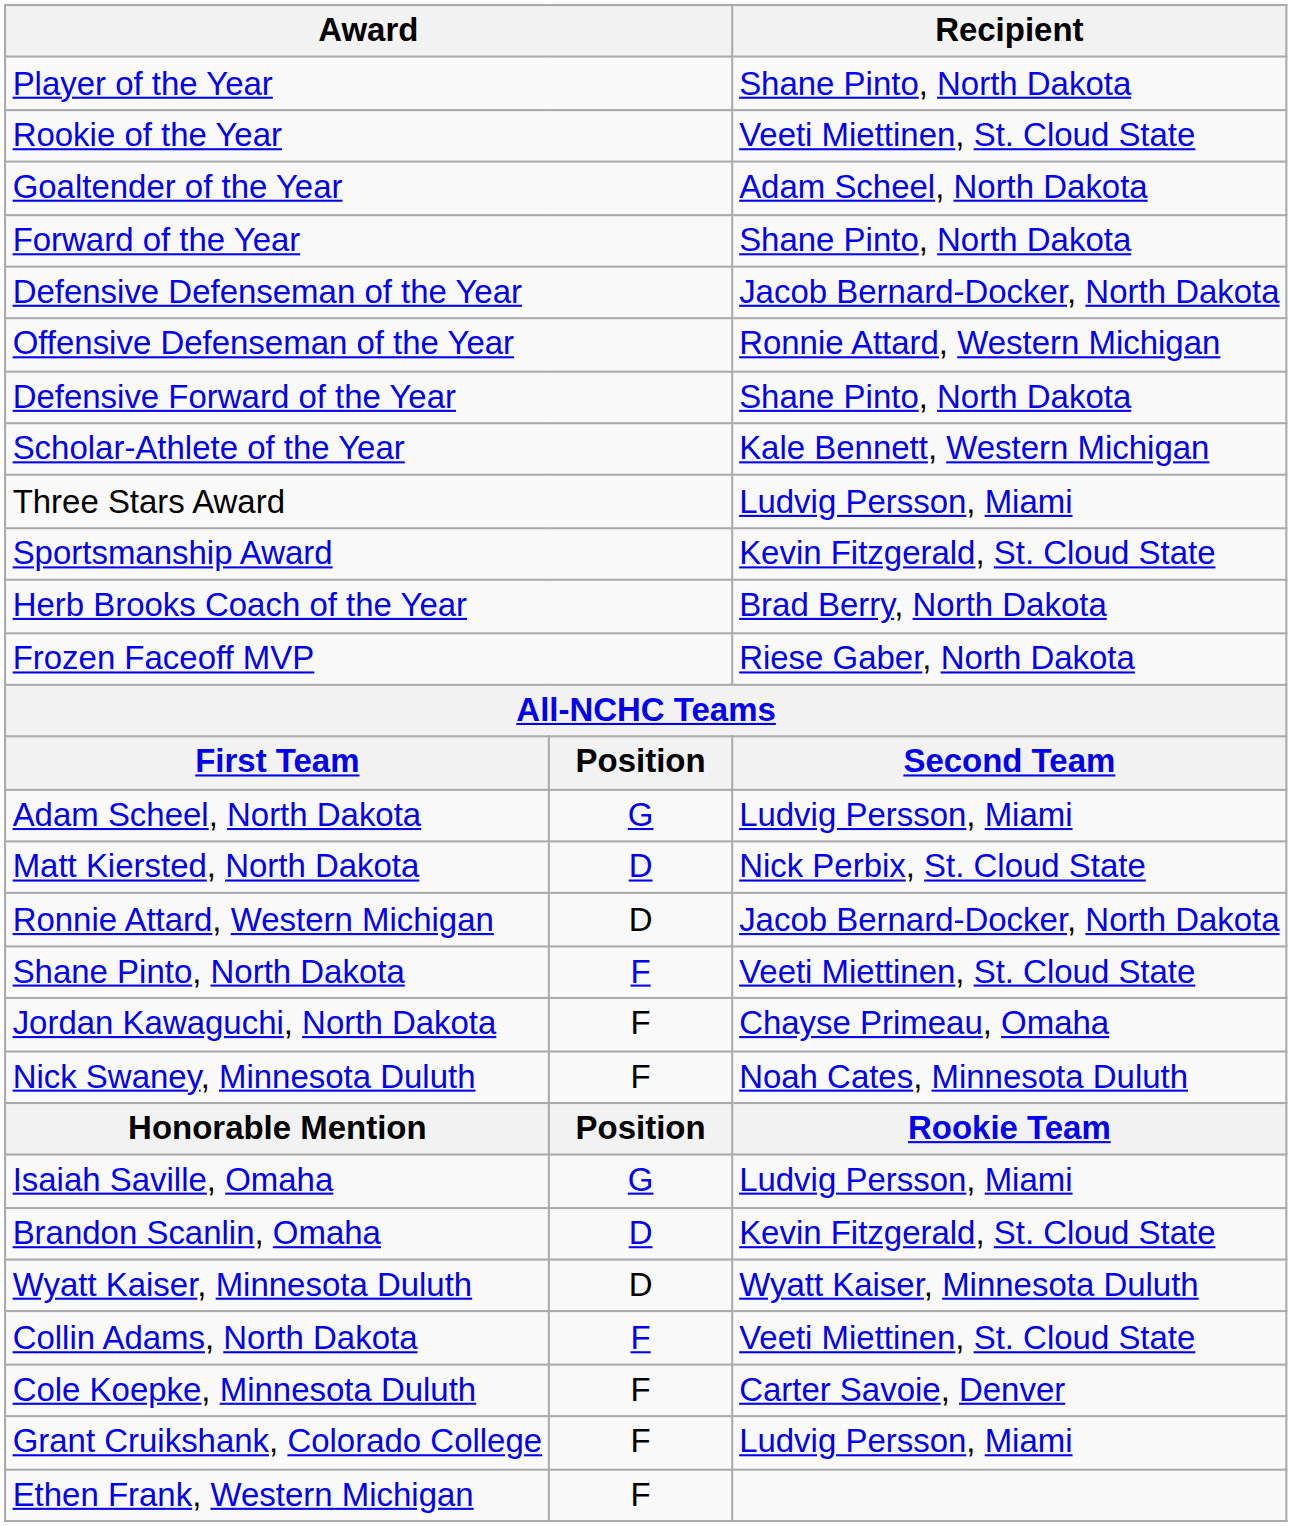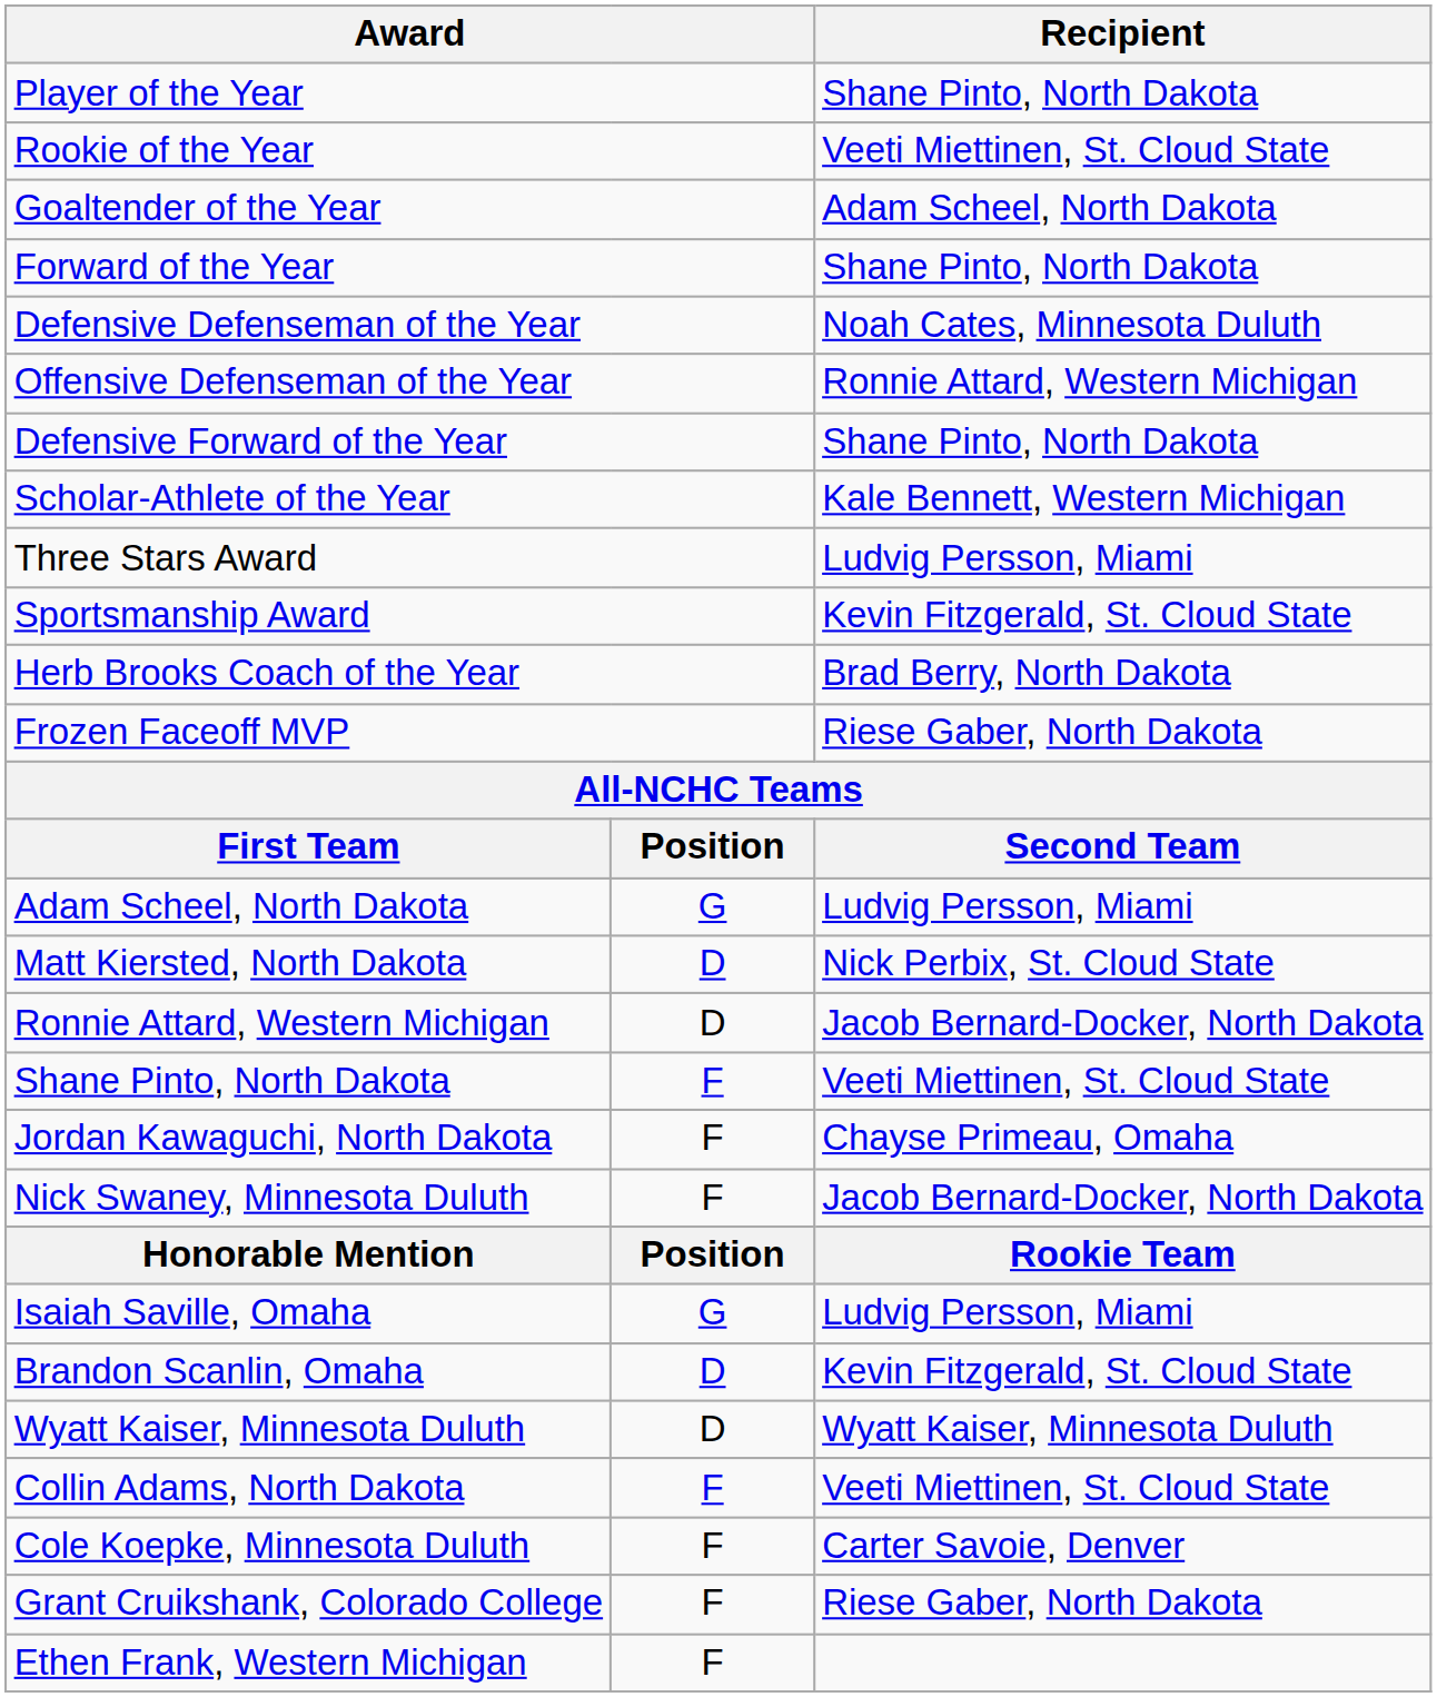 <table class="wikitable">
 <tr>
 <th colspan=2>Award</th>
 <th>Recipient</th>
 </tr>
 <tr>
 <td colspan=2><a href='#'>Player of the Year</a></td>
 <td><a href='#'>Shane Pinto</a>, <a href='#'>North Dakota</a></td>
 </tr>
 <tr>
 <td colspan=2><a href='#'>Rookie of the Year</a></td>
 <td><a href='#'>Veeti Miettinen</a>, <a href='#'>St. Cloud State</a></td>
 </tr>
 <tr>
 <td colspan=2><a href='#'>Goaltender of the Year</a></td>
 <td><a href='#'>Adam Scheel</a>, <a href='#'>North Dakota</a></td>
 </tr>
 <tr>
 <td colspan=2><a href='#'>Forward of the Year</a></td>
 <td><a href='#'>Shane Pinto</a>, <a href='#'>North Dakota</a></td>
 </tr>
 <tr>
 <td colspan=2><a href='#'>Defensive Defenseman of the Year</a></td>
-<td><a href='#'>Jacob Bernard-Docker</a>, <a href='#'>North Dakota</a></td>
+<td><a href='#'>Noah Cates</a>, <a href='#'>Minnesota Duluth</a></td>
 </tr>
 <tr>
 <td colspan=2><a href='#'>Offensive Defenseman of the Year</a></td>
 <td><a href='#'>Ronnie Attard</a>, <a href='#'>Western Michigan</a></td>
 </tr>
 <tr>
 <td colspan=2><a href='#'>Defensive Forward of the Year</a></td>
 <td><a href='#'>Shane Pinto</a>, <a href='#'>North Dakota</a></td>
 </tr>
 <tr>
 <td colspan=2><a href='#'>Scholar-Athlete of the Year</a></td>
 <td><a href='#'>Kale Bennett</a>, <a href='#'>Western Michigan</a></td>
 </tr>
 <tr>
 <td colspan=2>Three Stars Award</td>
 <td><a href='#'>Ludvig Persson</a>, <a href='#'>Miami</a></td>
 </tr>
 <tr>
 <td colspan=2><a href='#'>Sportsmanship Award</a></td>
 <td><a href='#'>Kevin Fitzgerald</a>, <a href='#'>St. Cloud State</a></td>
 </tr>
 <tr>
 <td colspan=2><a href='#'>Herb Brooks Coach of the Year</a></td>
 <td><a href='#'>Brad Berry</a>, <a href='#'>North Dakota</a></td>
 </tr>
 <tr>
 <td colspan=2><a href='#'>Frozen Faceoff MVP</a></td>
 <td><a href='#'>Riese Gaber</a>, <a href='#'>North Dakota</a></td>
 </tr>
 <tr>
 <th colspan=3><a href='#'>All-NCHC Teams</a></th>
 </tr>
 <tr>
 <th><a href='#'>First Team</a></th>
 <th>  Position  </th>
 <th><a href='#'>Second Team</a></th>
 </tr>
 <tr>
 <td><a href='#'>Adam Scheel</a>, <a href='#'>North Dakota</a></td>
 <td align=center><a href='#'>G</a></td>
 <td><a href='#'>Ludvig Persson</a>, <a href='#'>Miami</a></td>
 </tr>
 <tr>
 <td><a href='#'>Matt Kiersted</a>, <a href='#'>North Dakota</a></td>
 <td align=center><a href='#'>D</a></td>
 <td><a href='#'>Nick Perbix</a>, <a href='#'>St. Cloud State</a></td>
 </tr>
 <tr>
 <td><a href='#'>Ronnie Attard</a>, <a href='#'>Western Michigan</a></td>
 <td align=center>D</td>
 <td><a href='#'>Jacob Bernard-Docker</a>, <a href='#'>North Dakota</a></td>
 </tr>
 <tr>
 <td><a href='#'>Shane Pinto</a>, <a href='#'>North Dakota</a></td>
 <td align=center><a href='#'>F</a></td>
 <td><a href='#'>Veeti Miettinen</a>, <a href='#'>St. Cloud State</a></td>
 </tr>
 <tr>
 <td><a href='#'>Jordan Kawaguchi</a>, <a href='#'>North Dakota</a></td>
 <td align=center>F</td>
 <td><a href='#'>Chayse Primeau</a>, <a href='#'>Omaha</a></td>
 </tr>
 <tr>
 <td><a href='#'>Nick Swaney</a>, <a href='#'>Minnesota Duluth</a></td>
 <td align=center>F</td>
-<td><a href='#'>Noah Cates</a>, <a href='#'>Minnesota Duluth</a></td>
+<td><a href='#'>Jacob Bernard-Docker</a>, <a href='#'>North Dakota</a></td>
 </tr>
 <tr>
 <th>Honorable Mention</th>
 <th>  Position  </th>
 <th><a href='#'>Rookie Team</a></th>
 </tr>
 <tr>
 <td><a href='#'>Isaiah Saville</a>, <a href='#'>Omaha</a></td>
 <td align=center><a href='#'>G</a></td>
 <td><a href='#'>Ludvig Persson</a>, <a href='#'>Miami</a></td>
 </tr>
 <tr>
 <td><a href='#'>Brandon Scanlin</a>, <a href='#'>Omaha</a></td>
 <td align=center><a href='#'>D</a></td>
 <td><a href='#'>Kevin Fitzgerald</a>, <a href='#'>St. Cloud State</a></td>
 </tr>
 <tr>
 <td><a href='#'>Wyatt Kaiser</a>, <a href='#'>Minnesota Duluth</a></td>
 <td align=center>D</td>
 <td><a href='#'>Wyatt Kaiser</a>, <a href='#'>Minnesota Duluth</a></td>
 </tr>
 <tr>
 <td><a href='#'>Collin Adams</a>, <a href='#'>North Dakota</a></td>
 <td align=center><a href='#'>F</a></td>
 <td><a href='#'>Veeti Miettinen</a>, <a href='#'>St. Cloud State</a></td>
 </tr>
 <tr>
 <td><a href='#'>Cole Koepke</a>, <a href='#'>Minnesota Duluth</a></td>
 <td align=center>F</td>
 <td><a href='#'>Carter Savoie</a>, <a href='#'>Denver</a></td>
 </tr>
 <tr>
 <td><a href='#'>Grant Cruikshank</a>, <a href='#'>Colorado College</a></td>
 <td align=center>F</td>
-<td><a href='#'>Ludvig Persson</a>, <a href='#'>Miami</a></td>
+<td><a href='#'>Riese Gaber</a>, <a href='#'>North Dakota</a></td>
 </tr>
 <tr>
 <td><a href='#'>Ethen Frank</a>, <a href='#'>Western Michigan</a></td>
 <td align=center>F</td>
 <td></td>
 </tr>
 <tr>
 </tr>
 </table>
